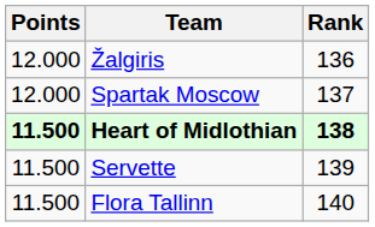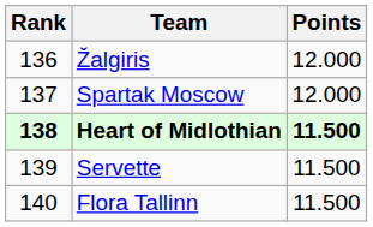 <table class="wikitable" style="text-align: center;">
 <tr>
+<th>Rank</th>
+<th>Team</th>
 <th>Points</th>
-<th>Team</th>
-<th>Rank</th>
 </tr>
 <tr>
+<td>136</td>
+<td align="left"> <a href='#'>Žalgiris</a></td>
 <td>12.000</td>
-<td align="left"> <a href='#'>Žalgiris</a></td>
-<td>136</td>
 </tr>
 <tr>
+<td>137</td>
+<td align="left"> <a href='#'>Spartak Moscow</a></td>
 <td>12.000</td>
-<td align="left"> <a href='#'>Spartak Moscow</a></td>
-<td>137</td>
 </tr>
 <tr bgcolor="#ddffdd" style="font-weight:bold">
+<td>138</td>
+<td align="left"> Heart of Midlothian</td>
 <td>11.500</td>
-<td align="left"> Heart of Midlothian</td>
-<td>138</td>
 </tr>
 <tr>
+<td>139</td>
+<td align="left"> <a href='#'>Servette</a></td>
 <td>11.500</td>
-<td align="left"> <a href='#'>Servette</a></td>
-<td>139</td>
 </tr>
 <tr>
+<td>140</td>
+<td align="left"> <a href='#'>Flora Tallinn</a></td>
 <td>11.500</td>
-<td align="left"> <a href='#'>Flora Tallinn</a></td>
-<td>140</td>
 </tr>
 </table>
